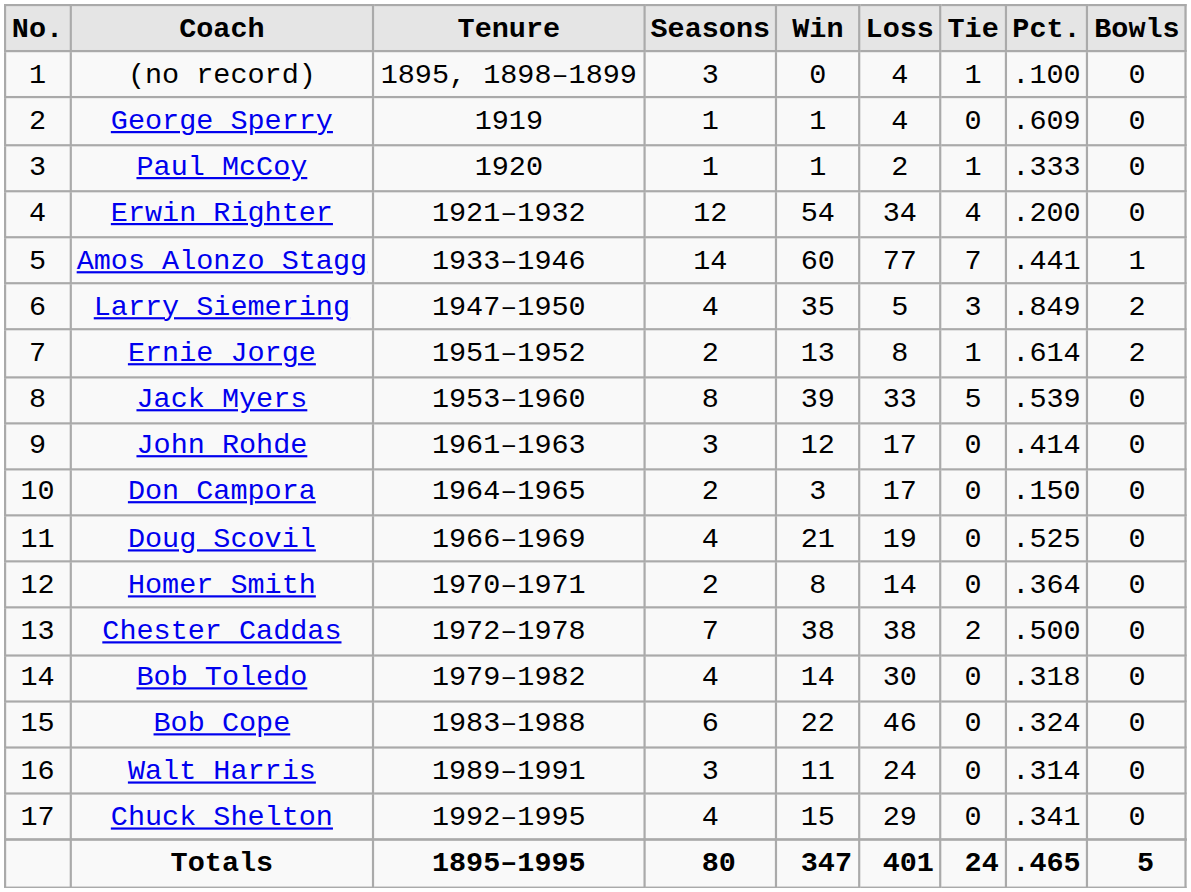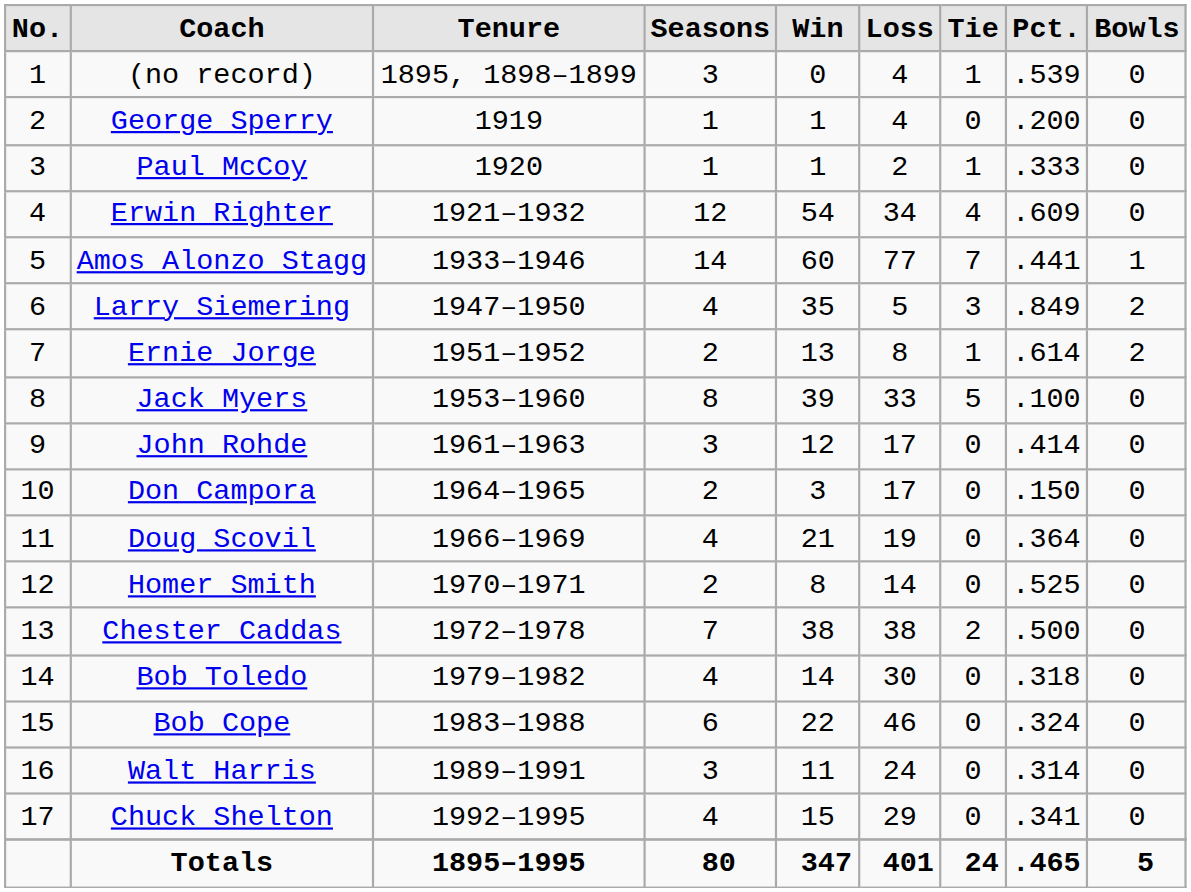 <table class="wikitable sortable" style="text-align:center;">
 <tr>
 <th style="background:#e5e5e5;">No.</th>
 <th style="background:#e5e5e5;">Coach</th>
 <th style="background:#e5e5e5;">Tenure</th>
 <th style="background:#e5e5e5;">Seasons</th>
 <th style="background:#e5e5e5;">Win</th>
 <th style="background:#e5e5e5;">Loss</th>
 <th style="background:#e5e5e5;">Tie</th>
 <th style="background:#e5e5e5;">Pct.</th>
 <th style="background:#e5e5e5;">Bowls</th>
 </tr>
 <tr>
 <td>1</td>
 <td>(no record)</td>
 <td>1895, 1898–1899</td>
 <td>3</td>
 <td>0</td>
 <td>4</td>
 <td>1</td>
-<td>.100</td>
+<td>.539</td>
 <td>0</td>
 </tr>
 <tr>
 <td>2</td>
 <td><a href='#'>George Sperry</a></td>
 <td>1919</td>
 <td>1</td>
 <td>1</td>
 <td>4</td>
 <td>0</td>
-<td>.609</td>
+<td>.200</td>
 <td>0</td>
 </tr>
 <tr>
 <td>3</td>
 <td><a href='#'>Paul McCoy</a></td>
 <td>1920</td>
 <td>1</td>
 <td>1</td>
 <td>2</td>
 <td>1</td>
 <td>.333</td>
 <td>0</td>
 </tr>
 <tr>
 <td>4</td>
 <td><a href='#'>Erwin Righter</a></td>
 <td>1921–1932</td>
 <td>12</td>
 <td>54</td>
 <td>34</td>
 <td>4</td>
-<td>.200</td>
+<td>.609</td>
 <td>0</td>
 </tr>
 <tr>
 <td>5</td>
 <td><a href='#'>Amos Alonzo Stagg</a></td>
 <td>1933–1946</td>
 <td>14</td>
 <td>60</td>
 <td>77</td>
 <td>7</td>
 <td>.441</td>
 <td>1</td>
 </tr>
 <tr>
 <td>6</td>
 <td><a href='#'>Larry Siemering</a></td>
 <td>1947–1950</td>
 <td>4</td>
 <td>35</td>
 <td>5</td>
 <td>3</td>
 <td>.849</td>
 <td>2</td>
 </tr>
 <tr>
 <td>7</td>
 <td><a href='#'>Ernie Jorge</a></td>
 <td>1951–1952</td>
 <td>2</td>
 <td>13</td>
 <td>8</td>
 <td>1</td>
 <td>.614</td>
 <td>2</td>
 </tr>
 <tr>
 <td>8</td>
 <td><a href='#'>Jack Myers</a></td>
 <td>1953–1960</td>
 <td>8</td>
 <td>39</td>
 <td>33</td>
 <td>5</td>
-<td>.539</td>
+<td>.100</td>
 <td>0</td>
 </tr>
 <tr>
 <td>9</td>
 <td><a href='#'>John Rohde</a></td>
 <td>1961–1963</td>
 <td>3</td>
 <td>12</td>
 <td>17</td>
 <td>0</td>
 <td>.414</td>
 <td>0</td>
 </tr>
 <tr>
 <td>10</td>
 <td><a href='#'>Don Campora</a></td>
 <td>1964–1965</td>
 <td>2</td>
 <td>3</td>
 <td>17</td>
 <td>0</td>
 <td>.150</td>
 <td>0</td>
 </tr>
 <tr>
 <td>11</td>
 <td><a href='#'>Doug Scovil</a></td>
 <td>1966–1969</td>
 <td>4</td>
 <td>21</td>
 <td>19</td>
 <td>0</td>
-<td>.525</td>
+<td>.364</td>
 <td>0</td>
 </tr>
 <tr>
 <td>12</td>
 <td><a href='#'>Homer Smith</a></td>
 <td>1970–1971</td>
 <td>2</td>
 <td>8</td>
 <td>14</td>
 <td>0</td>
-<td>.364</td>
+<td>.525</td>
 <td>0</td>
 </tr>
 <tr>
 <td>13</td>
 <td><a href='#'>Chester Caddas</a></td>
 <td>1972–1978</td>
 <td>7</td>
 <td>38</td>
 <td>38</td>
 <td>2</td>
 <td>.500</td>
 <td>0</td>
 </tr>
 <tr>
 <td>14</td>
 <td><a href='#'>Bob Toledo</a></td>
 <td>1979–1982</td>
 <td>4</td>
 <td>14</td>
 <td>30</td>
 <td>0</td>
 <td>.318</td>
 <td>0</td>
 </tr>
 <tr>
 <td>15</td>
 <td><a href='#'>Bob Cope</a></td>
 <td>1983–1988</td>
 <td>6</td>
 <td>22</td>
 <td>46</td>
 <td>0</td>
 <td>.324</td>
 <td>0</td>
 </tr>
 <tr>
 <td>16</td>
 <td><a href='#'>Walt Harris</a></td>
 <td>1989–1991</td>
 <td>3</td>
 <td>11</td>
 <td>24</td>
 <td>0</td>
 <td>.314</td>
 <td>0</td>
 </tr>
 <tr>
 <td>17</td>
 <td><a href='#'>Chuck Shelton</a></td>
 <td>1992–1995</td>
 <td>4</td>
 <td>15</td>
 <td>29</td>
 <td>0</td>
 <td>.341</td>
 <td>0</td>
 </tr>
 <tr>
 </tr>
 <tr style="font-weight:bold">
 <td> </td>
 <td> Totals </td>
 <td> 1895–1995 </td>
 <td> 80</td>
 <td> 347</td>
 <td> 401</td>
 <td> 24</td>
 <td>.465</td>
 <td> 5</td>
 </tr>
 </table>
